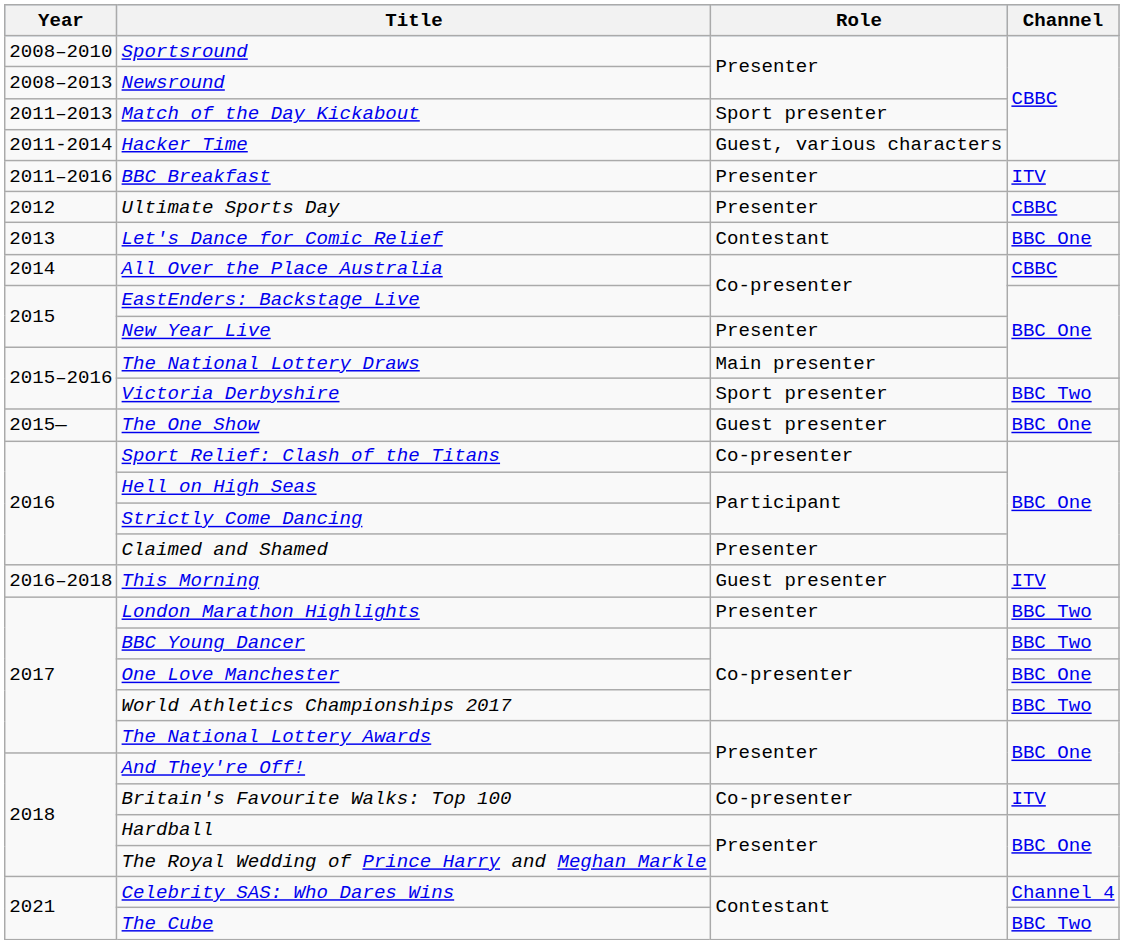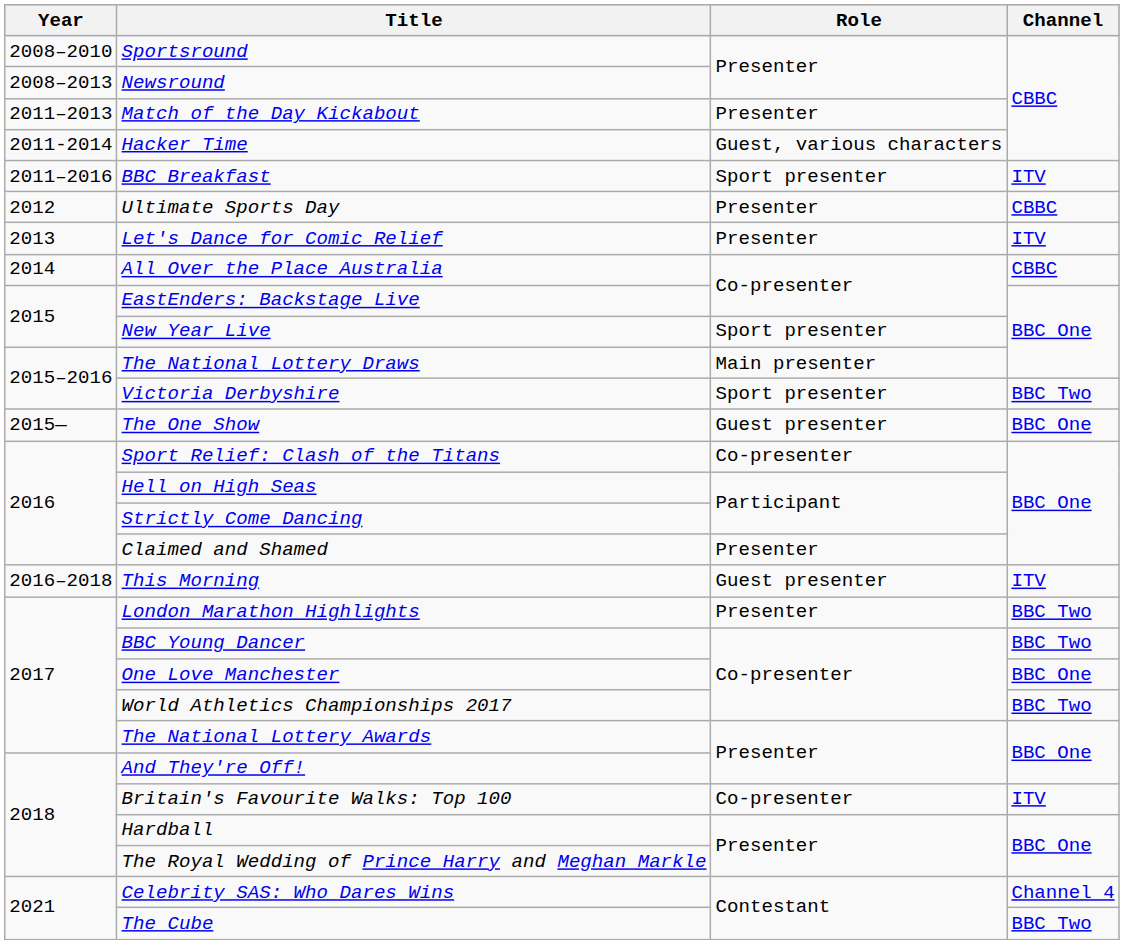 <table class="wikitable">
 <tr style="background:#b0c4de; text-align:center;">
 <th>Year</th>
 <th>Title</th>
 <th>Role</th>
 <th>Channel</th>
 </tr>
 <tr>
 <td>2008–2010</td>
 <td><em><a href='#'>Sportsround</a></em></td>
 <td rowspan="2">Presenter</td>
 <td rowspan="4"><a href='#'>CBBC</a></td>
 </tr>
 <tr>
 <td>2008–2013</td>
 <td><em><a href='#'>Newsround</a></em></td>
 </tr>
 <tr>
 <td>2011–2013</td>
 <td><em><a href='#'>Match of the Day Kickabout</a></em></td>
-<td>Sport presenter</td>
+<td>Presenter</td>
 </tr>
 <tr>
 <td>2011-2014</td>
 <td><em><a href='#'>Hacker Time</a></em></td>
 <td>Guest, various characters</td>
 </tr>
 <tr>
 <td>2011–2016</td>
 <td><em><a href='#'>BBC Breakfast</a></em></td>
-<td>Presenter</td>
+<td>Sport presenter</td>
 <td><a href='#'>ITV</a></td>
 </tr>
 <tr>
 <td>2012</td>
 <td><em>Ultimate Sports Day</em></td>
 <td>Presenter</td>
 <td><a href='#'>CBBC</a></td>
 </tr>
 <tr>
 <td>2013</td>
 <td><em><a href='#'>Let's Dance for Comic Relief</a></em></td>
-<td>Contestant</td>
-<td><a href='#'>BBC One</a></td>
+<td>Presenter</td>
+<td><a href='#'>ITV</a></td>
 </tr>
 <tr>
 <td>2014</td>
 <td><em><a href='#'>All Over the Place Australia</a></em></td>
 <td rowspan="2">Co-presenter</td>
 <td><a href='#'>CBBC</a></td>
 </tr>
 <tr>
 <td rowspan="2">2015</td>
 <td><em><a href='#'>EastEnders: Backstage Live</a></em></td>
 <td rowspan="3"><a href='#'>BBC One</a></td>
 </tr>
 <tr>
 <td><em><a href='#'>New Year Live</a></em></td>
-<td>Presenter</td>
+<td>Sport presenter</td>
 </tr>
 <tr>
 <td rowspan="2">2015–2016</td>
 <td><em><a href='#'>The National Lottery Draws</a></em></td>
 <td>Main presenter</td>
 </tr>
 <tr>
 <td><em><a href='#'>Victoria Derbyshire</a></em></td>
 <td>Sport presenter</td>
 <td><a href='#'>BBC Two</a></td>
 </tr>
 <tr>
 <td>2015—</td>
 <td><em><a href='#'>The One Show</a></em></td>
 <td>Guest presenter</td>
 <td><a href='#'>BBC One</a></td>
 </tr>
 <tr>
 <td rowspan="4">2016</td>
 <td><em><a href='#'>Sport Relief: Clash of the Titans</a></em></td>
 <td>Co-presenter</td>
 <td rowspan="4"><a href='#'>BBC One</a></td>
 </tr>
 <tr>
 <td><em><a href='#'>Hell on High Seas</a></em></td>
 <td rowspan="2">Participant</td>
 </tr>
 <tr>
 <td><em><a href='#'>Strictly Come Dancing</a></em></td>
 </tr>
 <tr>
 <td><em>Claimed and Shamed</em></td>
 <td>Presenter</td>
 </tr>
 <tr>
 <td>2016–2018</td>
 <td><em><a href='#'>This Morning</a></em></td>
 <td>Guest presenter</td>
 <td><a href='#'>ITV</a></td>
 </tr>
 <tr>
 <td rowspan="5">2017</td>
 <td><em><a href='#'>London Marathon Highlights</a></em></td>
 <td>Presenter</td>
 <td><a href='#'>BBC Two</a></td>
 </tr>
 <tr>
 <td><em><a href='#'>BBC Young Dancer</a></em></td>
 <td rowspan="3">Co-presenter</td>
 <td><a href='#'>BBC Two</a></td>
 </tr>
 <tr>
 <td><em><a href='#'>One Love Manchester</a></em></td>
 <td><a href='#'>BBC One</a></td>
 </tr>
 <tr>
 <td><em>World Athletics Championships 2017</em></td>
 <td><a href='#'>BBC Two</a></td>
 </tr>
 <tr>
 <td><em><a href='#'>The National Lottery Awards</a></em></td>
 <td rowspan="2">Presenter</td>
 <td rowspan="2"><a href='#'>BBC One</a></td>
 </tr>
 <tr>
 <td rowspan="4">2018</td>
 <td><em><a href='#'>And They're Off!</a></em></td>
 </tr>
 <tr>
 <td><em>Britain's Favourite Walks: Top 100</em></td>
 <td>Co-presenter</td>
 <td><a href='#'>ITV</a></td>
 </tr>
 <tr>
 <td><em>Hardball</em></td>
 <td rowspan="2">Presenter</td>
 <td rowspan="2"><a href='#'>BBC One</a></td>
 </tr>
 <tr>
 <td><em>The Royal Wedding of <a href='#'>Prince Harry</a> and <a href='#'>Meghan Markle</a></em></td>
 </tr>
 <tr>
 <td rowspan="2">2021</td>
 <td><em><a href='#'>Celebrity SAS: Who Dares Wins</a></em></td>
 <td rowspan="2">Contestant</td>
 <td><a href='#'>Channel 4</a></td>
 </tr>
 <tr>
 <td><em><a href='#'>The Cube</a></em></td>
 <td><a href='#'>BBC Two</a></td>
 </tr>
 </table>
